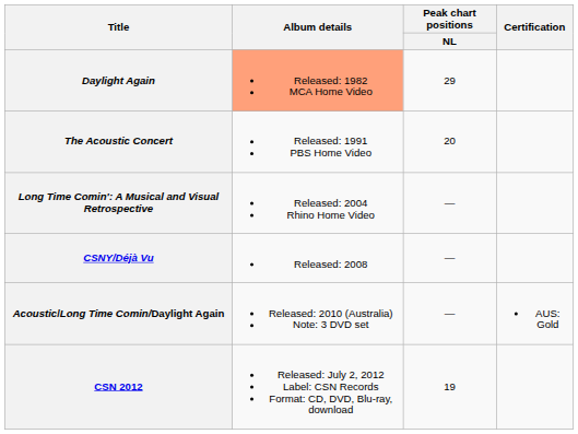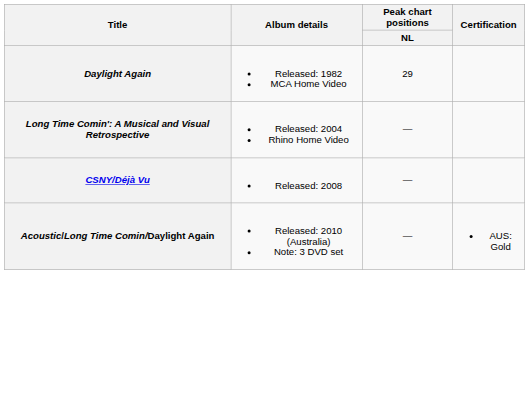 <table class="wikitable plainrowheaders" style="text-align:center;">
 <tr>
 <th rowspan="2">Title</th>
 <th rowspan="2">Album details</th>
 <th colspan="1">Peak chart positions</th>
 <th rowspan="2">Certification</th>
 </tr>
 <tr>
 <th>NL</th>
 </tr>
 <tr>
 <th scope="row"><em>Daylight Again</em></th>
-<td style="background: lightsalmon;"><br><ul><li>Released: 1982</li><li>MCA Home Video</li></ul></td>
+<td><br><ul><li>Released: 1982</li><li>MCA Home Video</li></ul></td>
 <td>29</td>
-<td></td>
-</tr>
-<tr>
-<th scope="row"><em>The Acoustic Concert</em></th>
-<td><br><ul><li>Released: 1991</li><li>PBS Home Video</li></ul></td>
-<td>20</td>
 <td></td>
 </tr>
 <tr>
 <th scope="row"><em>Long Time Comin': A Musical and Visual Retrospective</em></th>
 <td><br><ul><li>Released: 2004</li><li>Rhino Home Video</li></ul></td>
 <td>—</td>
 <td></td>
 </tr>
 <tr>
 <th scope="row"><em><a href='#'>CSNY/Déjà Vu</a></em></th>
 <td><br><ul><li>Released: 2008</li></ul></td>
 <td>—</td>
 <td></td>
 </tr>
 <tr>
 <th scope="row"><em>Acoustic</em>/<em>Long Time Comin<strong>/</em>Daylight Again<em></th>
 <td><br><ul><li>Released: 2010 (Australia)</li><li>Note: 3 DVD set</li></ul></td>
 <td>—</td>
 <td><br><ul><li>AUS: Gold</li></ul></td>
 </tr>
-<tr>
-<th scope="row"></em><a href='#'>CSN 2012</a><em></th>
-<td><br><ul><li>Released: July 2, 2012</li><li>Label: CSN Records</li><li>Format: CD, DVD, Blu-ray, download</li></ul></td>
-<td>19</td>
-<td></td>
-</tr>
 </table>
